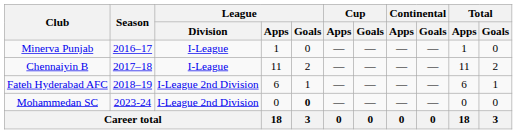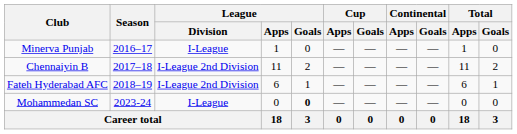 <table class="wikitable" style="text-align: center;">
 <tr>
 <th rowspan="2">Club</th>
 <th rowspan="2">Season</th>
 <th colspan="3">League</th>
 <th colspan="2">Cup</th>
 <th colspan="2">Continental</th>
 <th colspan="2">Total</th>
 </tr>
 <tr>
 <th>Division</th>
 <th>Apps</th>
 <th>Goals</th>
 <th>Apps</th>
 <th>Goals</th>
 <th>Apps</th>
 <th>Goals</th>
 <th>Apps</th>
 <th>Goals</th>
 </tr>
 <tr>
 <td rowspan="1"><a href='#'>Minerva Punjab</a></td>
 <td><a href='#'>2016–17</a></td>
 <td><a href='#'>I-League</a></td>
 <td>1</td>
 <td>0</td>
 <td>—</td>
 <td>—</td>
 <td>—</td>
 <td>—</td>
 <td>1</td>
 <td>0</td>
 </tr>
 <tr>
 <td rowspan="1"><a href='#'>Chennaiyin B</a></td>
 <td><a href='#'>2017–18</a></td>
-<td><a href='#'>I-League</a></td>
+<td><a href='#'>I-League 2nd Division</a></td>
 <td>11</td>
 <td>2</td>
 <td>—</td>
 <td>—</td>
 <td>—</td>
 <td>—</td>
 <td>11</td>
 <td>2</td>
 </tr>
 <tr>
 <td rowspan="1"><a href='#'>Fateh Hyderabad AFC</a></td>
 <td><a href='#'>2018–19</a></td>
 <td><a href='#'>I-League 2nd Division</a></td>
 <td>6</td>
 <td>1</td>
 <td>—</td>
 <td>—</td>
 <td>—</td>
 <td>—</td>
 <td>6</td>
 <td>1</td>
 </tr>
 <tr>
 <td rowspan="1"><a href='#'>Mohammedan SC</a></td>
 <td><a href='#'>2023-24</a></td>
-<td><a href='#'>I-League 2nd Division</a></td>
+<td><a href='#'>I-League</a></td>
 <td>0</td>
 <td><strong>0</strong></td>
 <td>—</td>
 <td>—</td>
 <td>—</td>
 <td>—</td>
 <td>0</td>
 <td>0</td>
 </tr>
 <tr>
 <th colspan="3">Career total</th>
 <th>18</th>
 <th>3</th>
 <th>0</th>
 <th>0</th>
 <th>0</th>
 <th>0</th>
 <th>18</th>
 <th>3</th>
 </tr>
 </table>
